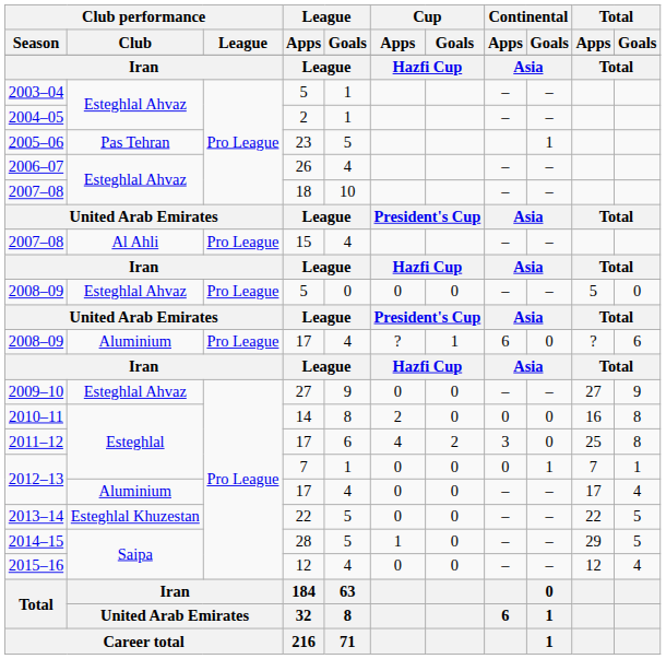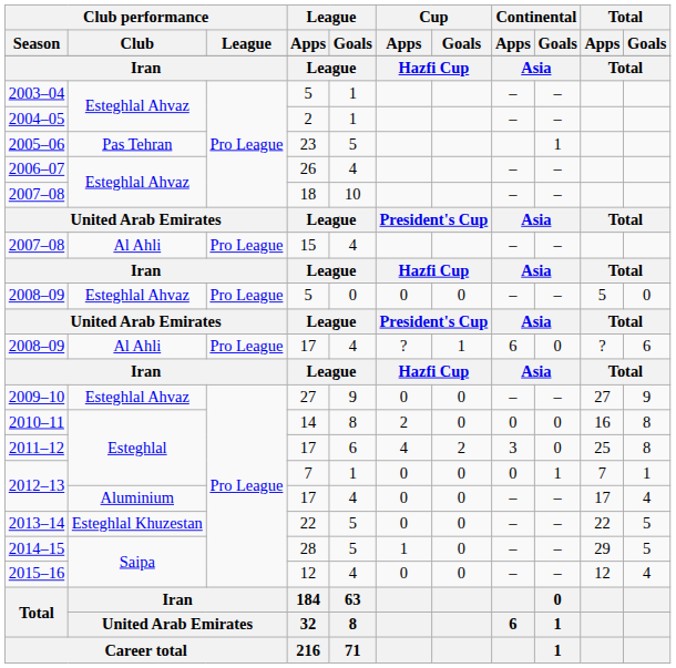 <table class="wikitable" style="text-align:center">
 <tr>
 <th colspan=3>Club performance</th>
 <th colspan=2>League</th>
 <th colspan=2>Cup</th>
 <th colspan=2>Continental</th>
 <th colspan=2>Total</th>
 </tr>
 <tr>
 <th>Season</th>
 <th>Club</th>
 <th>League</th>
 <th>Apps</th>
 <th>Goals</th>
 <th>Apps</th>
 <th>Goals</th>
 <th>Apps</th>
 <th>Goals</th>
 <th>Apps</th>
 <th>Goals</th>
 </tr>
 <tr>
 </tr>
 <tr>
 <th colspan=3>Iran</th>
 <th colspan=2>League</th>
 <th colspan=2><a href='#'>Hazfi Cup</a></th>
 <th colspan=2><a href='#'>Asia</a></th>
 <th colspan=2>Total</th>
 </tr>
 <tr>
 <td><a href='#'>2003–04</a></td>
 <td rowspan="2"><a href='#'>Esteghlal Ahvaz</a></td>
 <td rowspan="5"><a href='#'>Pro League</a></td>
 <td>5</td>
 <td>1</td>
 <td></td>
 <td></td>
 <td>–</td>
 <td>–</td>
 <td></td>
 <td></td>
 </tr>
 <tr>
 <td><a href='#'>2004–05</a></td>
 <td>2</td>
 <td>1</td>
 <td></td>
 <td></td>
 <td>–</td>
 <td>–</td>
 <td></td>
 <td></td>
 </tr>
 <tr>
 <td><a href='#'>2005–06</a></td>
 <td rowspan="1"><a href='#'>Pas Tehran</a></td>
 <td>23</td>
 <td>5</td>
 <td></td>
 <td></td>
 <td></td>
 <td>1</td>
 <td></td>
 <td></td>
 </tr>
 <tr>
 <td><a href='#'>2006–07</a></td>
 <td rowspan="2"><a href='#'>Esteghlal Ahvaz</a></td>
 <td>26</td>
 <td>4</td>
 <td></td>
 <td></td>
 <td>–</td>
 <td>–</td>
 <td></td>
 <td></td>
 </tr>
 <tr>
 <td><a href='#'>2007–08</a></td>
 <td>18</td>
 <td>10</td>
 <td></td>
 <td></td>
 <td>–</td>
 <td>–</td>
 <td></td>
 <td></td>
 </tr>
 <tr>
 <th colspan=3>United Arab Emirates</th>
 <th colspan=2>League</th>
 <th colspan=2><a href='#'>President's Cup</a></th>
 <th colspan=2><a href='#'>Asia</a></th>
 <th colspan=2>Total</th>
 </tr>
 <tr>
 <td><a href='#'>2007–08</a></td>
 <td><a href='#'>Al Ahli</a></td>
 <td><a href='#'>Pro League</a></td>
 <td>15</td>
 <td>4</td>
 <td></td>
 <td></td>
 <td>–</td>
 <td>–</td>
 <td></td>
 <td></td>
 </tr>
 <tr>
 <th colspan=3>Iran</th>
 <th colspan=2>League</th>
 <th colspan=2><a href='#'>Hazfi Cup</a></th>
 <th colspan=2><a href='#'>Asia</a></th>
 <th colspan=2>Total</th>
 </tr>
 <tr>
 <td><a href='#'>2008–09</a></td>
 <td><a href='#'>Esteghlal Ahvaz</a></td>
 <td><a href='#'>Pro League</a></td>
 <td>5</td>
 <td>0</td>
 <td>0</td>
 <td>0</td>
 <td>–</td>
 <td>–</td>
 <td>5</td>
 <td>0</td>
 </tr>
 <tr>
 <th colspan=3>United Arab Emirates</th>
 <th colspan=2>League</th>
 <th colspan=2><a href='#'>President's Cup</a></th>
 <th colspan=2><a href='#'>Asia</a></th>
 <th colspan=2>Total</th>
 </tr>
 <tr>
 <td><a href='#'>2008–09</a></td>
-<td><a href='#'>Aluminium</a></td>
+<td><a href='#'>Al Ahli</a></td>
 <td><a href='#'>Pro League</a></td>
 <td>17</td>
 <td>4</td>
 <td>?</td>
 <td>1</td>
 <td>6</td>
 <td>0</td>
 <td>?</td>
 <td>6</td>
 </tr>
 <tr>
 <th colspan=3>Iran</th>
 <th colspan=2>League</th>
 <th colspan=2><a href='#'>Hazfi Cup</a></th>
 <th colspan=2><a href='#'>Asia</a></th>
 <th colspan=2>Total</th>
 </tr>
 <tr>
 <td><a href='#'>2009–10</a></td>
 <td rowspan="1"><a href='#'>Esteghlal Ahvaz</a></td>
 <td rowspan="8"><a href='#'>Pro League</a></td>
 <td>27</td>
 <td>9</td>
 <td>0</td>
 <td>0</td>
 <td>–</td>
 <td>–</td>
 <td>27</td>
 <td>9</td>
 </tr>
 <tr>
 <td><a href='#'>2010–11</a></td>
 <td rowspan="3"><a href='#'>Esteghlal</a></td>
 <td>14</td>
 <td>8</td>
 <td>2</td>
 <td>0</td>
 <td>0</td>
 <td>0</td>
 <td>16</td>
 <td>8</td>
 </tr>
 <tr>
 <td><a href='#'>2011–12</a></td>
 <td>17</td>
 <td>6</td>
 <td>4</td>
 <td>2</td>
 <td>3</td>
 <td>0</td>
 <td>25</td>
 <td>8</td>
 </tr>
 <tr>
 <td rowspan="2"><a href='#'>2012–13</a></td>
 <td>7</td>
 <td>1</td>
 <td>0</td>
 <td>0</td>
 <td>0</td>
 <td>1</td>
 <td>7</td>
 <td>1</td>
 </tr>
 <tr>
 <td><a href='#'>Aluminium</a></td>
 <td>17</td>
 <td>4</td>
 <td>0</td>
 <td>0</td>
 <td>–</td>
 <td>–</td>
 <td>17</td>
 <td>4</td>
 </tr>
 <tr>
 <td><a href='#'>2013–14</a></td>
 <td><a href='#'>Esteghlal Khuzestan</a></td>
 <td>22</td>
 <td>5</td>
 <td>0</td>
 <td>0</td>
 <td>–</td>
 <td>–</td>
 <td>22</td>
 <td>5</td>
 </tr>
 <tr>
 <td><a href='#'>2014–15</a></td>
 <td rowspan="2"><a href='#'>Saipa</a></td>
 <td>28</td>
 <td>5</td>
 <td>1</td>
 <td>0</td>
 <td>–</td>
 <td>–</td>
 <td>29</td>
 <td>5</td>
 </tr>
 <tr>
 <td><a href='#'>2015–16</a></td>
 <td>12</td>
 <td>4</td>
 <td>0</td>
 <td>0</td>
 <td>–</td>
 <td>–</td>
 <td>12</td>
 <td>4</td>
 </tr>
 <tr>
 <th rowspan=2>Total</th>
 <th colspan=2>Iran</th>
 <th>184</th>
 <th>63</th>
 <th></th>
 <th></th>
 <th></th>
 <th>0</th>
 <th></th>
 <th></th>
 </tr>
 <tr>
 <th colspan=2>United Arab Emirates</th>
 <th>32</th>
 <th>8</th>
 <th></th>
 <th></th>
 <th>6</th>
 <th>1</th>
 <th></th>
 <th></th>
 </tr>
 <tr>
 <th colspan=3>Career total</th>
 <th>216</th>
 <th>71</th>
 <th></th>
 <th></th>
 <th></th>
 <th>1</th>
 <th></th>
 <th></th>
 </tr>
 </table>
